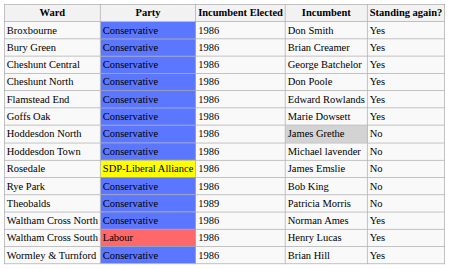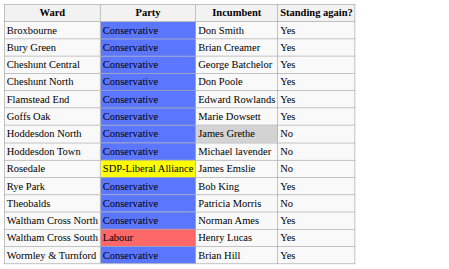 <table class="wikitable" style="font-size: 95%;">
 <tr>
 <th>Ward</th>
 <th>Party</th>
-<th>Incumbent Elected</th>
 <th>Incumbent</th>
 <th>Standing again?</th>
 </tr>
 <tr>
 <td>Broxbourne</td>
 <td bgcolor="5B76FF">Conservative</td>
-<td>1986</td>
 <td>Don Smith</td>
 <td>Yes</td>
 </tr>
 <tr>
 <td>Bury Green</td>
 <td bgcolor="5B76FF">Conservative</td>
-<td>1986</td>
 <td>Brian Creamer</td>
 <td>Yes</td>
 </tr>
 <tr>
 <td>Cheshunt Central</td>
 <td bgcolor="5B76FF">Conservative</td>
-<td>1986</td>
 <td>George Batchelor</td>
 <td>Yes</td>
 </tr>
 <tr>
 <td>Cheshunt North</td>
 <td bgcolor="5B76FF">Conservative</td>
-<td>1986</td>
 <td>Don Poole</td>
 <td>Yes</td>
 </tr>
 <tr>
 <td>Flamstead End</td>
 <td bgcolor="5B76FF">Conservative</td>
-<td>1986</td>
 <td>Edward Rowlands</td>
 <td>Yes</td>
 </tr>
 <tr>
 <td>Goffs Oak</td>
 <td bgcolor="5B76FF">Conservative</td>
-<td>1986</td>
 <td>Marie Dowsett</td>
 <td>Yes</td>
 </tr>
 <tr>
 <td>Hoddesdon North</td>
 <td bgcolor="5B76FF">Conservative</td>
-<td>1986</td>
 <td style="background: lightgrey;">James Grethe</td>
 <td>No</td>
 </tr>
 <tr>
 <td>Hoddesdon Town</td>
 <td bgcolor="5B76FF">Conservative</td>
-<td>1986</td>
 <td>Michael lavender</td>
 <td>No</td>
 </tr>
 <tr>
 <td>Rosedale</td>
 <td bgcolor=yellow>SDP-Liberal Alliance</td>
-<td>1986</td>
 <td>James Emslie</td>
 <td>No</td>
 </tr>
 <tr>
 <td>Rye Park</td>
 <td bgcolor="5B76FF">Conservative</td>
-<td>1986</td>
 <td>Bob King</td>
-<td>No</td>
+<td>Yes</td>
 </tr>
 <tr>
 <td>Theobalds</td>
 <td bgcolor="5B76FF">Conservative</td>
-<td>1989</td>
 <td>Patricia Morris</td>
 <td>No</td>
 </tr>
 <tr>
 <td>Waltham Cross North</td>
 <td bgcolor="5B76FF">Conservative</td>
-<td>1986</td>
 <td>Norman Ames</td>
 <td>Yes</td>
 </tr>
 <tr>
 <td>Waltham Cross South</td>
 <td bgcolor="FF6868">Labour</td>
-<td>1986</td>
 <td>Henry Lucas</td>
 <td>Yes</td>
 </tr>
 <tr>
 <td>Wormley & Turnford</td>
 <td bgcolor="5B76FF">Conservative</td>
-<td>1986</td>
 <td>Brian Hill</td>
 <td>Yes</td>
 </tr>
 </table>
